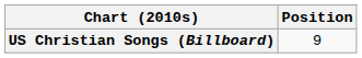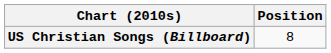 <table class="wikitable plainrowheaders" style="text-align:center">
 <tr>
 <th scope="col">Chart (2010s)</th>
 <th scope="col">Position</th>
 </tr>
 <tr>
 <th scope="row">US Christian Songs (<em>Billboard</em>)</th>
-<td>9</td>
+<td>8</td>
 </tr>
 </table>
